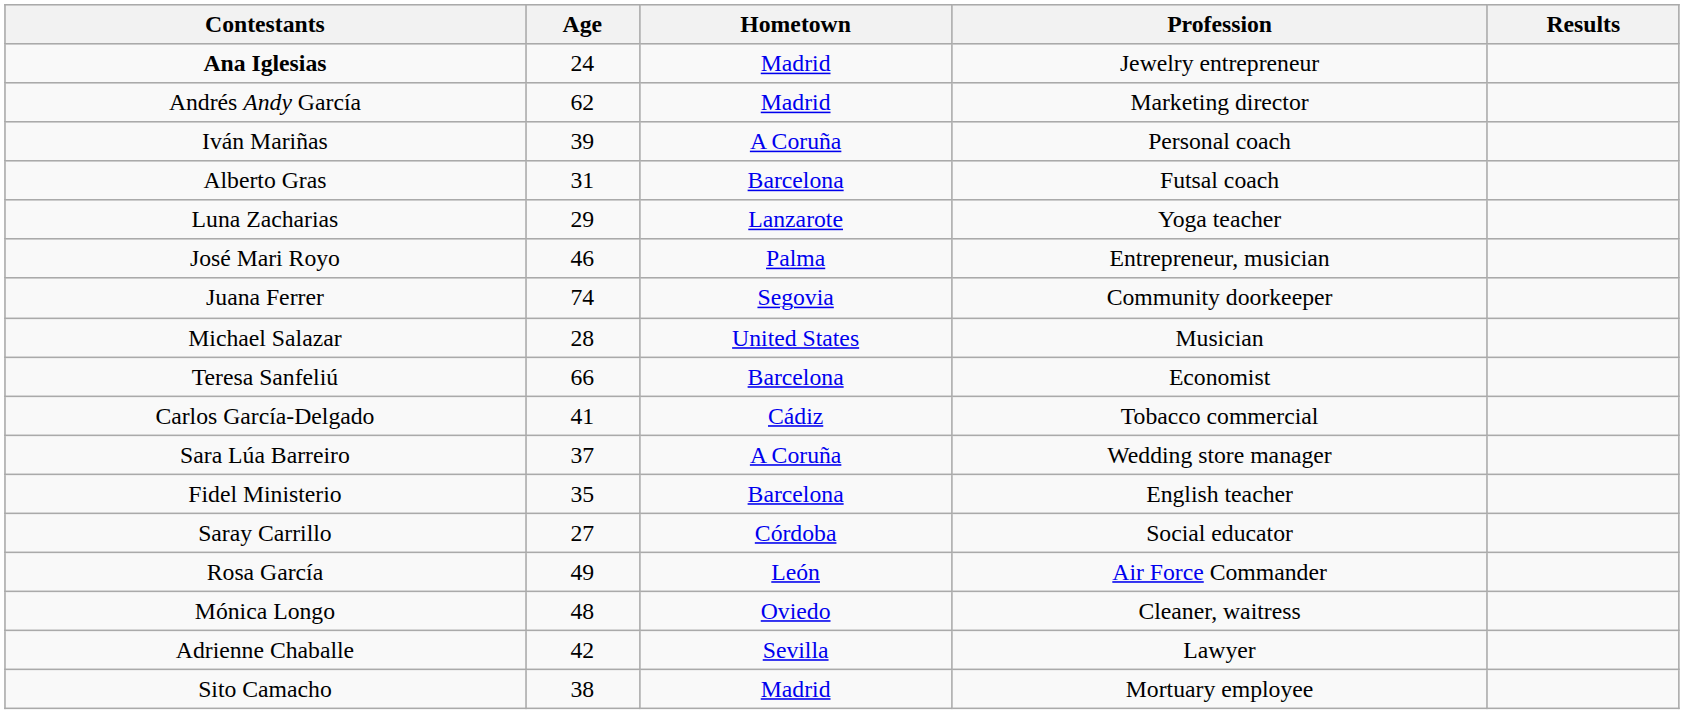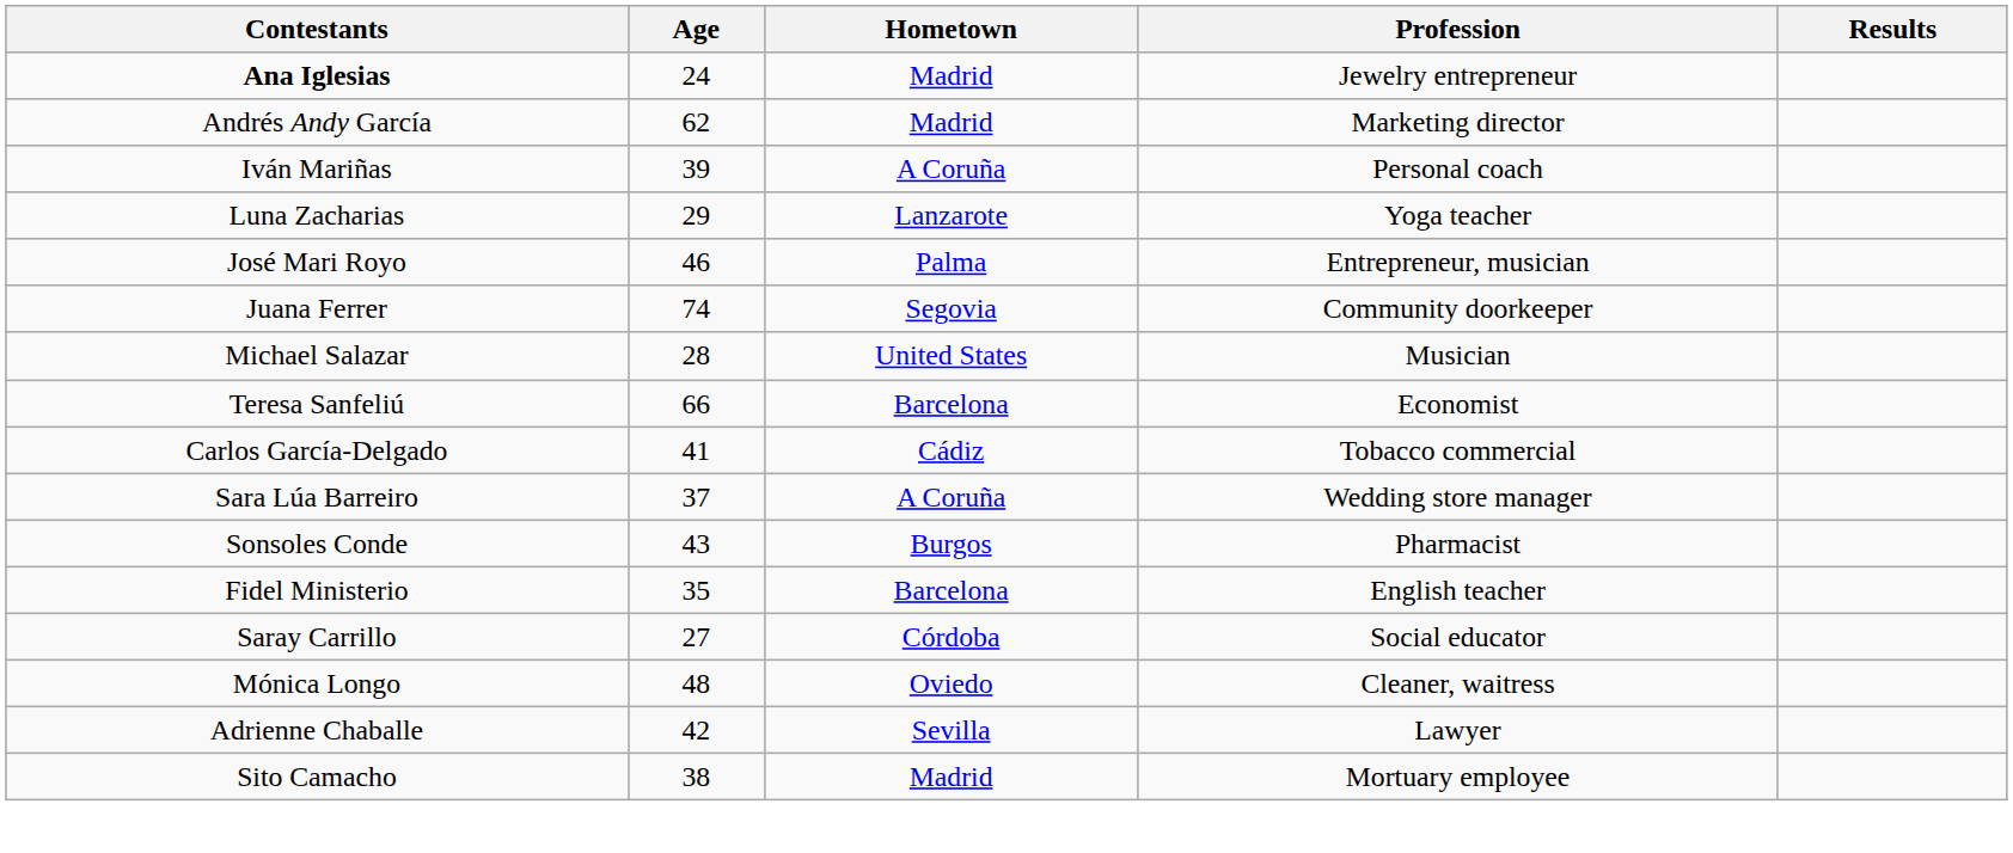 <table class="wikitable sortable" style="margin:auto; text-align:center; width:85%; font-size:95%">
 <tr>
 <th>Contestants</th>
 <th>Age</th>
 <th>Hometown</th>
 <th>Profession</th>
 <th>Results</th>
 </tr>
 <tr>
 <td><strong>Ana Iglesias</strong></td>
 <td>24</td>
 <td><a href='#'>Madrid</a></td>
 <td>Jewelry entrepreneur</td>
 <td></td>
 </tr>
 <tr>
 <td>Andrés <em>Andy</em> García</td>
 <td>62</td>
 <td><a href='#'>Madrid</a></td>
 <td>Marketing director</td>
 <td></td>
 </tr>
 <tr>
 <td>Iván Mariñas</td>
 <td>39</td>
 <td><a href='#'>A Coruña</a></td>
 <td>Personal coach</td>
-<td></td>
-</tr>
-<tr>
-<td>Alberto Gras</td>
-<td>31</td>
-<td><a href='#'>Barcelona</a></td>
-<td>Futsal coach</td>
 <td></td>
 </tr>
 <tr>
 <td>Luna Zacharias</td>
 <td>29</td>
 <td><a href='#'>Lanzarote</a></td>
 <td>Yoga teacher</td>
 <td></td>
 </tr>
 <tr>
 <td>José Mari Royo</td>
 <td>46</td>
 <td><a href='#'>Palma</a></td>
 <td>Entrepreneur, musician</td>
 <td></td>
 </tr>
 <tr>
 <td>Juana Ferrer</td>
 <td>74</td>
 <td><a href='#'>Segovia</a></td>
 <td>Community doorkeeper</td>
 <td></td>
 </tr>
 <tr>
 <td>Michael Salazar</td>
 <td>28</td>
 <td><a href='#'>United States</a></td>
 <td>Musician</td>
 <td></td>
 </tr>
 <tr>
 <td>Teresa Sanfeliú</td>
 <td>66</td>
 <td><a href='#'>Barcelona</a></td>
 <td>Economist</td>
 <td></td>
 </tr>
 <tr>
 <td>Carlos García-Delgado</td>
 <td>41</td>
 <td><a href='#'>Cádiz</a></td>
 <td>Tobacco commercial</td>
 <td></td>
 </tr>
 <tr>
 <td>Sara Lúa Barreiro</td>
 <td>37</td>
 <td><a href='#'>A Coruña</a></td>
 <td>Wedding store manager</td>
 <td></td>
 </tr>
 <tr>
+<td>Sonsoles Conde</td>
+<td>43</td>
+<td><a href='#'>Burgos</a></td>
+<td>Pharmacist</td>
+<td></td>
+</tr>
+<tr>
 <td>Fidel Ministerio</td>
 <td>35</td>
 <td><a href='#'>Barcelona</a></td>
 <td>English teacher</td>
 <td></td>
 </tr>
 <tr>
 <td>Saray Carrillo</td>
 <td>27</td>
 <td><a href='#'>Córdoba</a></td>
 <td>Social educator</td>
-<td></td>
-</tr>
-<tr>
-<td>Rosa García</td>
-<td>49</td>
-<td><a href='#'>León</a></td>
-<td><a href='#'>Air Force</a> Commander</td>
 <td></td>
 </tr>
 <tr>
 <td>Mónica Longo</td>
 <td>48</td>
 <td><a href='#'>Oviedo</a></td>
 <td>Cleaner, waitress</td>
 <td></td>
 </tr>
 <tr>
 <td>Adrienne Chaballe</td>
 <td>42</td>
 <td><a href='#'>Sevilla</a></td>
 <td>Lawyer</td>
 <td></td>
 </tr>
 <tr>
 <td>Sito Camacho</td>
 <td>38</td>
 <td><a href='#'>Madrid</a></td>
 <td>Mortuary employee</td>
 <td></td>
 </tr>
 </table>
